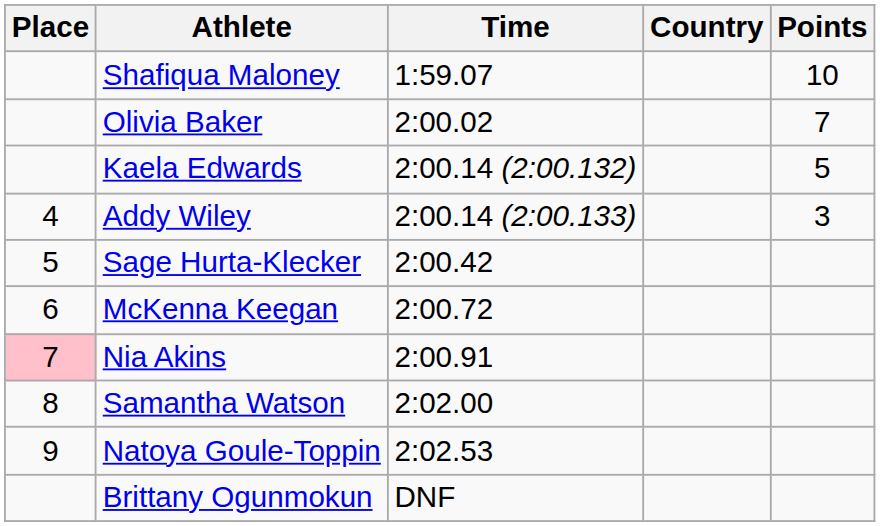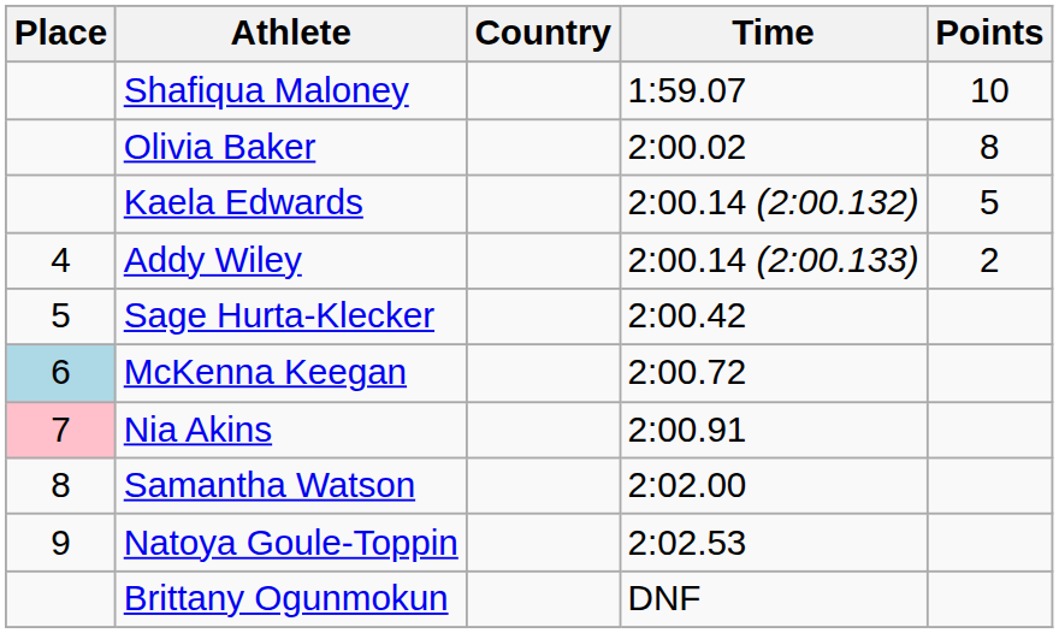 <table class="wikitable">
 <tr>
 <th>Place</th>
 <th>Athlete</th>
+<th>Country</th>
 <th>Time</th>
-<th>Country</th>
 <th>Points</th>
 </tr>
 <tr>
 <td align=center></td>
 <td><a href='#'>Shafiqua Maloney</a></td>
+<td></td>
 <td>1:59.07</td>
-<td></td>
 <td align=center>10</td>
 </tr>
 <tr>
 <td align=center></td>
 <td><a href='#'>Olivia Baker</a></td>
+<td></td>
 <td>2:00.02</td>
-<td></td>
-<td align=center>7</td>
+<td align=center>8</td>
 </tr>
 <tr>
 <td align=center></td>
 <td><a href='#'>Kaela Edwards</a></td>
+<td></td>
 <td>2:00.14 <em>(2:00.132)</em></td>
-<td></td>
 <td align=center>5</td>
 </tr>
 <tr>
 <td align=center>4</td>
 <td><a href='#'>Addy Wiley</a></td>
+<td></td>
 <td>2:00.14 <em>(2:00.133)</em></td>
-<td></td>
-<td align=center>3</td>
+<td align=center>2</td>
 </tr>
 <tr>
 <td align=center>5</td>
 <td><a href='#'>Sage Hurta-Klecker</a></td>
+<td></td>
 <td>2:00.42</td>
-<td></td>
 <td align=center></td>
 </tr>
 <tr>
-<td align=center>6</td>
+<td align=center style="background: lightblue;">6</td>
 <td><a href='#'>McKenna Keegan</a></td>
+<td></td>
 <td>2:00.72</td>
-<td></td>
 <td align=center></td>
 </tr>
 <tr>
 <td align=center style="background: pink;">7</td>
 <td><a href='#'>Nia Akins</a></td>
+<td></td>
 <td>2:00.91</td>
-<td></td>
 <td align=center></td>
 </tr>
 <tr>
 <td align=center>8</td>
 <td><a href='#'>Samantha Watson</a></td>
+<td></td>
 <td>2:02.00</td>
-<td></td>
 <td align=center></td>
 </tr>
 <tr>
 <td align=center>9</td>
 <td><a href='#'>Natoya Goule-Toppin</a></td>
+<td></td>
 <td>2:02.53</td>
-<td></td>
 <td align=center></td>
 </tr>
 <tr>
 <td align=center></td>
 <td><a href='#'>Brittany Ogunmokun</a></td>
+<td></td>
 <td>DNF</td>
-<td></td>
 <td align=center></td>
 </tr>
 </table>
